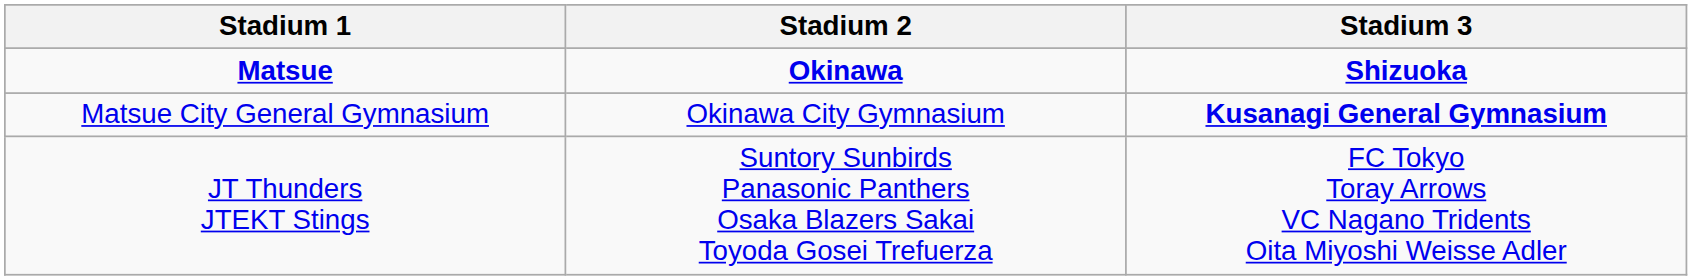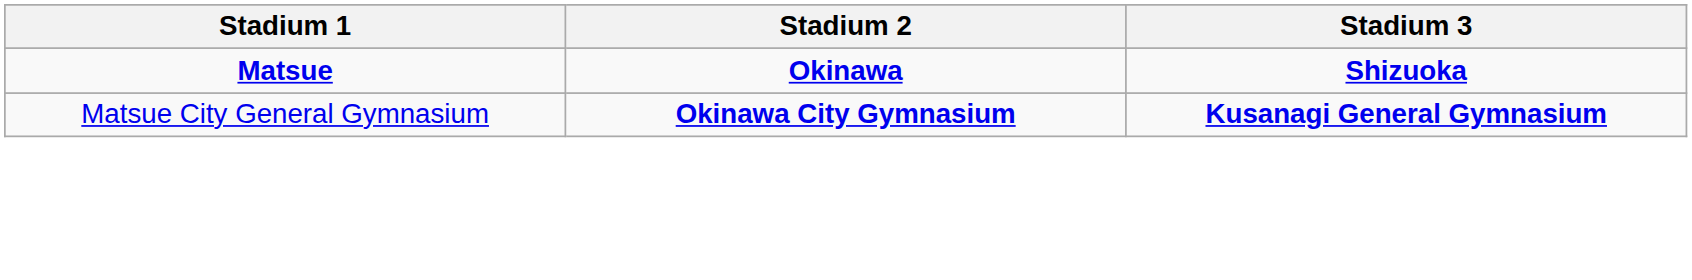 <table class=wikitable style=text-align:center>
 <tr>
 <th width=25%>Stadium 1</th>
 <th width=25%>Stadium 2</th>
 <th width=25%>Stadium 3</th>
 </tr>
 <tr>
 <td><strong><a href='#'>Matsue</a></strong></td>
 <td><strong><a href='#'>Okinawa</a></strong></td>
 <td><strong><a href='#'>Shizuoka</a></strong></td>
 </tr>
 <tr>
 <td><a href='#'>Matsue City General Gymnasium</a></td>
-<td><a href='#'>Okinawa City Gymnasium</a></td>
+<td><strong><a href='#'>Okinawa City Gymnasium</a></strong></td>
 <td><strong><a href='#'>Kusanagi General Gymnasium</a></strong></td>
 </tr>
-<tr>
-<td><a href='#'>JT Thunders</a><br><a href='#'>JTEKT Stings</a></td>
-<td><a href='#'>Suntory Sunbirds</a><br><a href='#'>Panasonic Panthers</a><br><a href='#'>Osaka Blazers Sakai</a><br><a href='#'>Toyoda Gosei Trefuerza</a></td>
-<td><a href='#'>FC Tokyo</a><br><a href='#'>Toray Arrows</a><br><a href='#'>VC Nagano Tridents</a><br><a href='#'>Oita Miyoshi Weisse Adler</a></td>
-</tr>
 </table>
